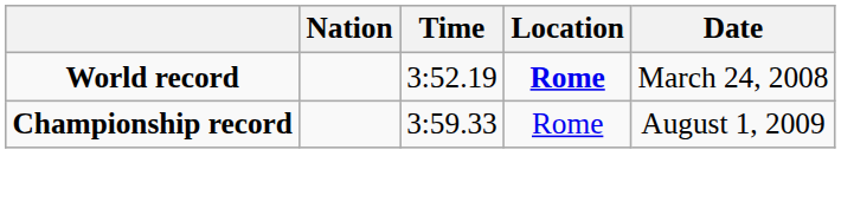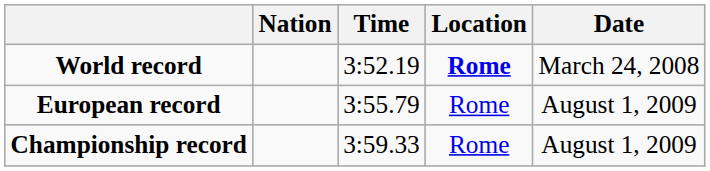 <table class=wikitable style=text-align:center>
 <tr>
 <th></th>
 <th>Nation</th>
 <th>Time</th>
 <th>Location</th>
 <th>Date</th>
 </tr>
 <tr>
 <td><strong>World record</strong></td>
 <td align=left></td>
 <td align=left>3:52.19</td>
 <td><strong><a href='#'>Rome</a></strong></td>
 <td>March 24, 2008</td>
 </tr>
 <tr>
+<td><strong>European record</strong></td>
+<td align=left></td>
+<td align=left>3:55.79</td>
+<td><a href='#'>Rome</a></td>
+<td>August 1, 2009</td>
+</tr>
+<tr>
 <td><strong>Championship record</strong></td>
 <td align=left></td>
 <td align=left>3:59.33</td>
 <td><a href='#'>Rome</a></td>
 <td>August 1, 2009</td>
 </tr>
 </table>
